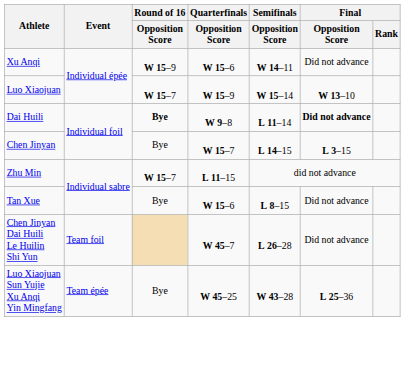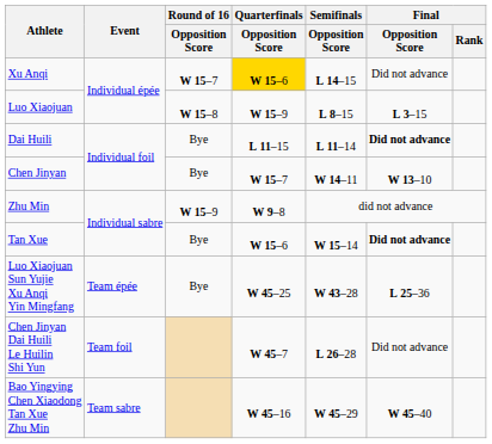 <table class=wikitable style="font-size:90%;">
 <tr>
 <th rowspan=2>Athlete</th>
 <th rowspan=2>Event</th>
 <th>Round of 16</th>
 <th>Quarterfinals</th>
 <th>Semifinals</th>
 <th colspan=2>Final</th>
 </tr>
 <tr>
 <th>Opposition<br>Score</th>
 <th>Opposition<br>Score</th>
 <th>Opposition<br>Score</th>
 <th>Opposition<br>Score</th>
 <th>Rank</th>
 </tr>
 <tr>
 <td><a href='#'>Xu Anqi</a></td>
 <td rowspan=2><a href='#'>Individual épée</a></td>
-<td align=center><br><strong>W</strong> <strong>15</strong>–9</td>
-<td align=center><br><strong>W</strong> <strong>15</strong>–6</td>
-<td align=center><br><strong>W</strong> <strong>14</strong>–11</td>
+<td align=center><br><strong>W</strong> <strong>15</strong>–7</td>
+<td align=center style="background: gold;"><br><strong>W</strong> <strong>15</strong>–6</td>
+<td align=center><br><strong>L</strong> <strong>14</strong>–15</td>
 <td align=center>Did not advance</td>
 <td align=center></td>
 </tr>
 <tr>
 <td><a href='#'>Luo Xiaojuan</a></td>
-<td align=center><br><strong>W</strong> <strong>15</strong>–7</td>
+<td align=center><br><strong>W</strong> <strong>15</strong>–8</td>
 <td align=center><br><strong>W</strong> <strong>15</strong>–9</td>
-<td align=center><br><strong>W</strong> <strong>15</strong>–14</td>
-<td align=center><br><strong>W</strong> <strong>13</strong>–10</td>
+<td align=center><br><strong>L</strong> <strong>8</strong>–15</td>
+<td align=center><br><strong>L</strong> <strong>3</strong>–15</td>
 <td align=center></td>
 </tr>
 <tr>
 <td><a href='#'>Dai Huili</a></td>
 <td rowspan=2><a href='#'>Individual foil</a></td>
-<td align=center><strong>Bye</strong></td>
-<td align=center><br><strong>W</strong> <strong>9</strong>–8</td>
+<td align=center>Bye</td>
+<td align=center><br><strong>L</strong> <strong>11</strong>–15</td>
 <td align=center><br><strong>L</strong> <strong>11</strong>–14</td>
 <td align=center><strong>Did not advance</strong></td>
 <td align=center></td>
 </tr>
 <tr>
 <td><a href='#'>Chen Jinyan</a></td>
 <td align=center>Bye</td>
 <td align=center><br><strong>W</strong> <strong>15</strong>–7</td>
-<td align=center><br><strong>L</strong> <strong>14</strong>–15</td>
-<td align=center><br><strong>L</strong> <strong>3</strong>–15</td>
+<td align=center><br><strong>W</strong> <strong>14</strong>–11</td>
+<td align=center><br><strong>W</strong> <strong>13</strong>–10</td>
 <td align=center></td>
 </tr>
 <tr>
 <td><a href='#'>Zhu Min</a></td>
 <td rowspan=2><a href='#'>Individual sabre</a></td>
-<td align=center><br><strong>W</strong> <strong>15</strong>–7</td>
-<td align=center><br><strong>L</strong> <strong>11</strong>–15</td>
+<td align=center><br><strong>W</strong> <strong>15</strong>–9</td>
+<td align=center><br><strong>W</strong> <strong>9</strong>–8</td>
 <td style="text-align:center;" colspan="3">did not advance</td>
 </tr>
 <tr>
 <td><a href='#'>Tan Xue</a></td>
 <td align=center>Bye</td>
 <td align=center><br><strong>W</strong> <strong>15</strong>–6</td>
-<td align=center><br><strong>L</strong> <strong>8</strong>–15</td>
-<td align=center>Did not advance</td>
+<td align=center><br><strong>W</strong> <strong>15</strong>–14</td>
+<td align=center><strong>Did not advance</strong></td>
+<td align=center></td>
+</tr>
+<tr>
+<td><a href='#'>Luo Xiaojuan</a><br><a href='#'>Sun Yujie</a><br><a href='#'>Xu Anqi</a><br><a href='#'>Yin Mingfang</a></td>
+<td><a href='#'>Team épée</a></td>
+<td align=center>Bye</td>
+<td align=center><br><strong>W</strong> <strong>45</strong>–25</td>
+<td align=center><br><strong>W</strong> <strong>43</strong>–28</td>
+<td align=center><br><strong>L</strong> <strong>25</strong>–36</td>
 <td align=center></td>
 </tr>
 <tr>
 <td><a href='#'>Chen Jinyan</a><br><a href='#'>Dai Huili</a><br><a href='#'>Le Huilin</a><br><a href='#'>Shi Yun</a></td>
 <td><a href='#'>Team foil</a></td>
 <td bgcolor=wheat></td>
 <td align=center><br><strong>W</strong> <strong>45</strong>–7</td>
 <td align=center><br><strong>L</strong> <strong>26</strong>–28</td>
 <td align=center>Did not advance</td>
 <td align=center></td>
 </tr>
 <tr>
-<td><a href='#'>Luo Xiaojuan</a><br><a href='#'>Sun Yujie</a><br><a href='#'>Xu Anqi</a><br><a href='#'>Yin Mingfang</a></td>
-<td><a href='#'>Team épée</a></td>
-<td align=center>Bye</td>
-<td align=center><br><strong>W</strong> <strong>45</strong>–25</td>
-<td align=center><br><strong>W</strong> <strong>43</strong>–28</td>
-<td align=center><br><strong>L</strong> <strong>25</strong>–36</td>
+<td><a href='#'>Bao Yingying</a><br><a href='#'>Chen Xiaodong</a><br><a href='#'>Tan Xue</a><br><a href='#'>Zhu Min</a></td>
+<td><a href='#'>Team sabre</a></td>
+<td bgcolor=wheat></td>
+<td align=center><br><strong>W</strong> <strong>45</strong>–16</td>
+<td align=center><br><strong>W</strong> <strong>45</strong>–29</td>
+<td align=center><br><strong>W</strong> <strong>45</strong>–40</td>
 <td align=center></td>
 </tr>
 </table>
